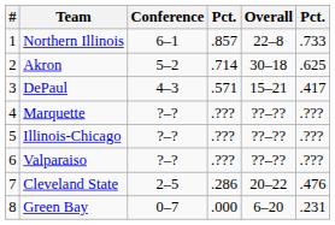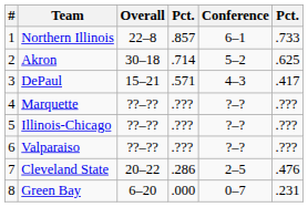 <table class="wikitable">
 <tr>
 <th>#</th>
 <th>Team</th>
+<th>Overall</th>
+<th>Pct.</th>
 <th>Conference</th>
-<th>Pct.</th>
-<th>Overall</th>
 <th>Pct.</th>
 </tr>
 <tr>
 <td>1</td>
 <td><a href='#'>Northern Illinois</a></td>
+<td style="text-align: center;">22–8</td>
+<td>.857</td>
 <td style="text-align: center;">6–1</td>
-<td>.857</td>
-<td style="text-align: center;">22–8</td>
 <td>.733</td>
 </tr>
 <tr>
 <td>2</td>
 <td><a href='#'>Akron</a></td>
+<td style="text-align: center;">30–18</td>
+<td>.714</td>
 <td style="text-align: center;">5–2</td>
-<td>.714</td>
-<td style="text-align: center;">30–18</td>
 <td>.625</td>
 </tr>
 <tr>
 <td>3</td>
 <td><a href='#'>DePaul</a></td>
+<td style="text-align: center;">15–21</td>
+<td>.571</td>
 <td style="text-align: center;">4–3</td>
-<td>.571</td>
-<td style="text-align: center;">15–21</td>
 <td>.417</td>
 </tr>
 <tr>
 <td>4</td>
 <td><a href='#'>Marquette</a></td>
+<td style="text-align: center;">??–??</td>
+<td>.???</td>
 <td style="text-align: center;">?–?</td>
-<td>.???</td>
-<td style="text-align: center;">??–??</td>
 <td>.???</td>
 </tr>
 <tr>
 <td>5</td>
 <td><a href='#'>Illinois-Chicago</a></td>
+<td style="text-align: center;">??–??</td>
+<td>.???</td>
 <td style="text-align: center;">?–?</td>
-<td>.???</td>
-<td style="text-align: center;">??–??</td>
 <td>.???</td>
 </tr>
 <tr>
 <td>6</td>
 <td><a href='#'>Valparaiso</a></td>
+<td style="text-align: center;">??–??</td>
+<td>.???</td>
 <td style="text-align: center;">?–?</td>
-<td>.???</td>
-<td style="text-align: center;">??–??</td>
 <td>.???</td>
 </tr>
 <tr>
 <td>7</td>
 <td><a href='#'>Cleveland State</a></td>
+<td style="text-align: center;">20–22</td>
+<td>.286</td>
 <td style="text-align: center;">2–5</td>
-<td>.286</td>
-<td style="text-align: center;">20–22</td>
 <td>.476</td>
 </tr>
 <tr>
 <td>8</td>
 <td><a href='#'>Green Bay</a></td>
+<td style="text-align: center;">6–20</td>
+<td>.000</td>
 <td style="text-align: center;">0–7</td>
-<td>.000</td>
-<td style="text-align: center;">6–20</td>
 <td>.231</td>
 </tr>
 </table>
